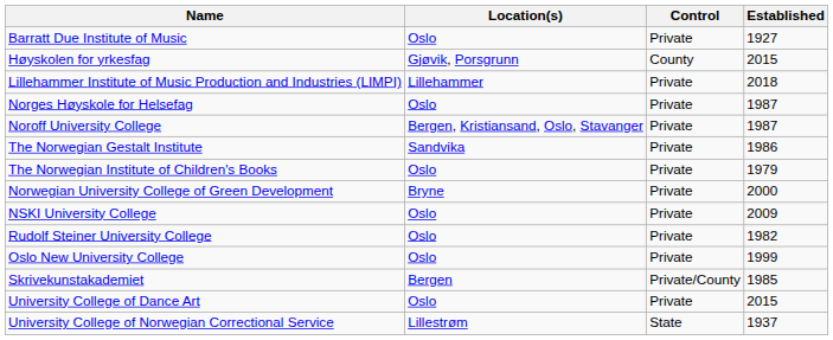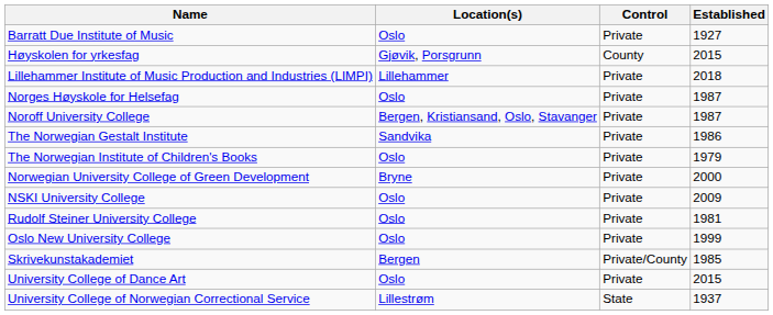 <table class="wikitable sortable">
 <tr>
 <th>Name</th>
 <th>Location(s)</th>
 <th>Control</th>
 <th>Established</th>
 </tr>
 <tr>
 <td><a href='#'>Barratt Due Institute of Music</a></td>
 <td><a href='#'>Oslo</a></td>
 <td>Private</td>
 <td>1927</td>
 </tr>
 <tr>
 <td><a href='#'>Høyskolen for yrkesfag</a></td>
 <td><a href='#'>Gjøvik</a>, <a href='#'>Porsgrunn</a></td>
 <td>County</td>
 <td>2015</td>
 </tr>
 <tr>
 <td><a href='#'>Lillehammer Institute of Music Production and Industries (LIMPI)</a></td>
 <td><a href='#'>Lillehammer</a></td>
 <td>Private</td>
 <td>2018</td>
 </tr>
 <tr>
 <td><a href='#'>Norges Høyskole for Helsefag</a></td>
 <td><a href='#'>Oslo</a></td>
 <td>Private</td>
 <td>1987</td>
 </tr>
 <tr>
 <td><a href='#'>Noroff University College</a></td>
 <td><a href='#'>Bergen</a>, <a href='#'>Kristiansand</a>, <a href='#'>Oslo</a>, <a href='#'>Stavanger</a></td>
 <td>Private</td>
 <td>1987</td>
 </tr>
 <tr>
 <td><a href='#'>The Norwegian Gestalt Institute</a></td>
 <td><a href='#'>Sandvika</a></td>
 <td>Private</td>
 <td>1986</td>
 </tr>
 <tr>
 <td><a href='#'>The Norwegian Institute of Children's Books</a></td>
 <td><a href='#'>Oslo</a></td>
 <td>Private</td>
 <td>1979</td>
 </tr>
 <tr>
 <td><a href='#'>Norwegian University College of Green Development</a></td>
 <td><a href='#'>Bryne</a></td>
 <td>Private</td>
 <td>2000</td>
 </tr>
 <tr>
 <td><a href='#'>NSKI University College</a></td>
 <td><a href='#'>Oslo</a></td>
 <td>Private</td>
 <td>2009</td>
 </tr>
 <tr>
 <td><a href='#'>Rudolf Steiner University College</a></td>
 <td><a href='#'>Oslo</a></td>
 <td>Private</td>
-<td>1982</td>
+<td>1981</td>
 </tr>
 <tr>
 <td><a href='#'>Oslo New University College</a></td>
 <td><a href='#'>Oslo</a></td>
 <td>Private</td>
 <td>1999</td>
 </tr>
 <tr>
 <td><a href='#'>Skrivekunstakademiet</a></td>
 <td><a href='#'>Bergen</a></td>
 <td>Private/County</td>
 <td>1985</td>
 </tr>
 <tr>
 <td><a href='#'>University College of Dance Art</a></td>
 <td><a href='#'>Oslo</a></td>
 <td>Private</td>
 <td>2015</td>
 </tr>
 <tr>
 <td><a href='#'>University College of Norwegian Correctional Service</a></td>
 <td><a href='#'>Lillestrøm</a></td>
 <td>State</td>
 <td>1937</td>
 </tr>
 </table>
